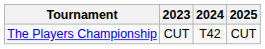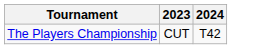 <table class="wikitable" style="font-size:95%;text-align:center;">
 <tr>
 <th>Tournament</th>
 <th>2023</th>
 <th>2024</th>
-<th>2025</th>
 </tr>
 <tr>
 <td align=left><a href='#'>The Players Championship</a></td>
 <td>CUT</td>
 <td>T42</td>
-<td>CUT</td>
 </tr>
 </table>
